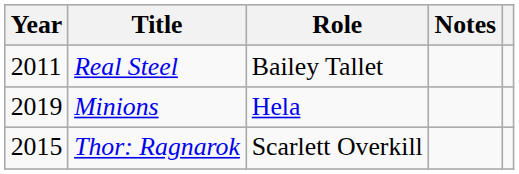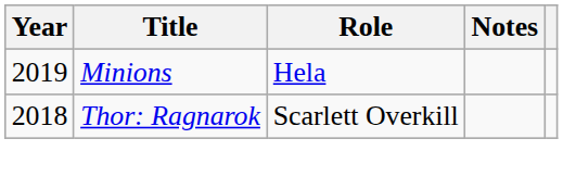 <table class="wikitable">
 <tr>
 <th>Year</th>
 <th>Title</th>
 <th>Role</th>
 <th>Notes</th>
 <th></th>
 </tr>
 <tr>
-<td>2011</td>
-<td><em><a href='#'>Real Steel</a></em></td>
-<td>Bailey Tallet</td>
-<td></td>
-<td></td>
-</tr>
-<tr>
 <td>2019</td>
 <td><em><a href='#'>Minions</a></em></td>
 <td><a href='#'>Hela</a></td>
 <td></td>
 <td></td>
 </tr>
 <tr>
-<td>2015</td>
+<td>2018</td>
 <td><em><a href='#'>Thor: Ragnarok</a></em></td>
 <td>Scarlett Overkill</td>
 <td></td>
 <td></td>
 </tr>
 </table>
